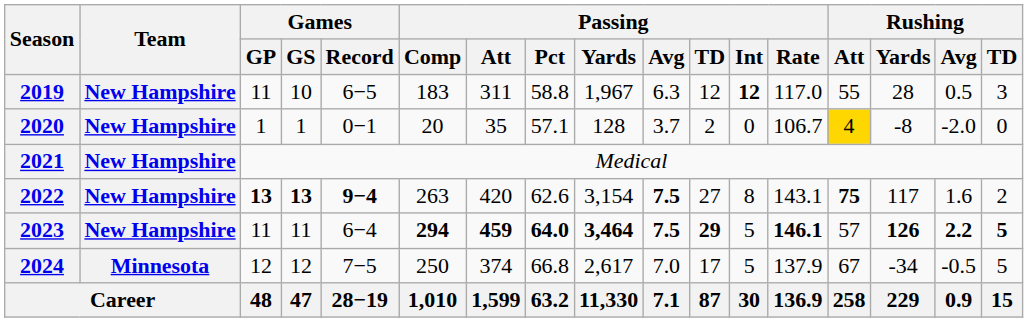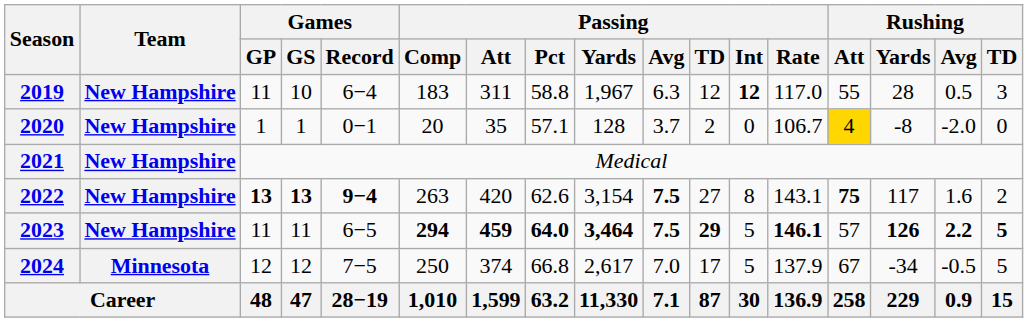 <table class="wikitable" style="text-align:center;">
 <tr>
 <th rowspan="2">Season</th>
 <th rowspan="2">Team</th>
 <th colspan="3">Games</th>
 <th colspan="8">Passing</th>
 <th colspan="5">Rushing</th>
 </tr>
 <tr>
 <th>GP</th>
 <th>GS</th>
 <th>Record</th>
 <th>Comp</th>
 <th>Att</th>
 <th>Pct</th>
 <th>Yards</th>
 <th>Avg</th>
 <th>TD</th>
 <th>Int</th>
 <th>Rate</th>
 <th>Att</th>
 <th>Yards</th>
 <th>Avg</th>
 <th>TD</th>
 </tr>
 <tr>
 <th><a href='#'>2019</a></th>
 <th><a href='#'>New Hampshire</a></th>
 <td>11</td>
 <td>10</td>
-<td>6−5</td>
+<td>6−4</td>
 <td>183</td>
 <td>311</td>
 <td>58.8</td>
 <td>1,967</td>
 <td>6.3</td>
 <td>12</td>
 <td><strong>12</strong></td>
 <td>117.0</td>
 <td>55</td>
 <td>28</td>
 <td>0.5</td>
 <td>3</td>
 </tr>
 <tr>
 <th><a href='#'>2020</a></th>
 <th><a href='#'>New Hampshire</a></th>
 <td>1</td>
 <td>1</td>
 <td>0−1</td>
 <td>20</td>
 <td>35</td>
 <td>57.1</td>
 <td>128</td>
 <td>3.7</td>
 <td>2</td>
 <td>0</td>
 <td>106.7</td>
 <td style="background: gold;">4</td>
 <td>-8</td>
 <td>-2.0</td>
 <td>0</td>
 </tr>
 <tr>
 <th><a href='#'>2021</a></th>
 <th><a href='#'>New Hampshire</a></th>
 <td colspan="15"><em>Medical </em></td>
 </tr>
 <tr>
 <th><a href='#'>2022</a></th>
 <th><a href='#'>New Hampshire</a></th>
 <td><strong>13</strong></td>
 <td><strong>13</strong></td>
 <td><strong>9−4</strong></td>
 <td>263</td>
 <td>420</td>
 <td>62.6</td>
 <td>3,154</td>
 <td><strong>7.5</strong></td>
 <td>27</td>
 <td>8</td>
 <td>143.1</td>
 <td><strong>75</strong></td>
 <td>117</td>
 <td>1.6</td>
 <td>2</td>
 </tr>
 <tr>
 <th><a href='#'>2023</a></th>
 <th><a href='#'>New Hampshire</a></th>
 <td>11</td>
 <td>11</td>
-<td>6−4</td>
+<td>6−5</td>
 <td><strong>294</strong></td>
 <td><strong>459</strong></td>
 <td><strong>64.0</strong></td>
 <td><strong>3,464</strong></td>
 <td><strong>7.5</strong></td>
 <td><strong>29</strong></td>
 <td>5</td>
 <td><strong>146.1</strong></td>
 <td>57</td>
 <td><strong>126</strong></td>
 <td><strong>2.2</strong></td>
 <td><strong>5</strong></td>
 </tr>
 <tr>
 <th><a href='#'>2024</a></th>
 <th><a href='#'>Minnesota</a></th>
 <td>12</td>
 <td>12</td>
 <td>7−5</td>
 <td>250</td>
 <td>374</td>
 <td>66.8</td>
 <td>2,617</td>
 <td>7.0</td>
 <td>17</td>
 <td>5</td>
 <td>137.9</td>
 <td>67</td>
 <td>-34</td>
 <td>-0.5</td>
 <td>5</td>
 </tr>
 <tr>
 <th colspan="2">Career</th>
 <th>48</th>
 <th>47</th>
 <th>28−19</th>
 <th>1,010</th>
 <th>1,599</th>
 <th>63.2</th>
 <th>11,330</th>
 <th>7.1</th>
 <th>87</th>
 <th>30</th>
 <th>136.9</th>
 <th>258</th>
 <th>229</th>
 <th>0.9</th>
 <th>15</th>
 </tr>
 </table>
